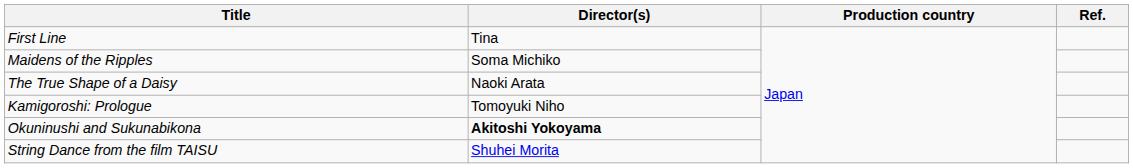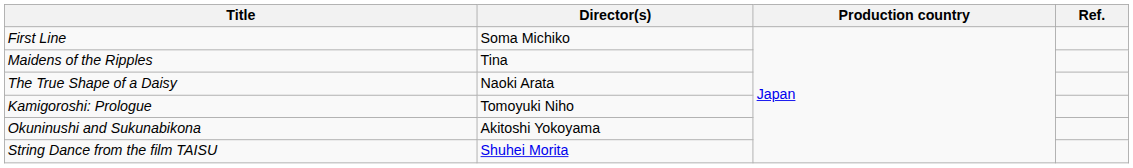 <table class="wikitable" width=100%>
 <tr>
 <th scope="col">Title</th>
 <th scope="col">Director(s)</th>
 <th scope="col">Production country</th>
 <th scope="col">Ref.</th>
 </tr>
 <tr>
 <td><em>First Line</em></td>
-<td>Tina</td>
+<td>Soma Michiko</td>
 <td rowspan="6"><a href='#'>Japan</a></td>
 <td align="center"></td>
 </tr>
 <tr>
 <td><em>Maidens of the Ripples</em></td>
-<td>Soma Michiko</td>
+<td>Tina</td>
 <td align="center"></td>
 </tr>
 <tr>
 <td><em>The True Shape of a Daisy</em></td>
 <td>Naoki Arata</td>
 <td align="center"></td>
 </tr>
 <tr>
 <td><em>Kamigoroshi: Prologue</em></td>
 <td>Tomoyuki Niho</td>
 <td align="center"></td>
 </tr>
 <tr>
 <td><em>Okuninushi and Sukunabikona</em></td>
-<td><strong>Akitoshi Yokoyama</strong></td>
+<td>Akitoshi Yokoyama</td>
 <td align="center"></td>
 </tr>
 <tr>
 <td><em>String Dance from the film TAISU</em></td>
 <td><a href='#'>Shuhei Morita</a></td>
 <td align="center"></td>
 </tr>
 </table>
